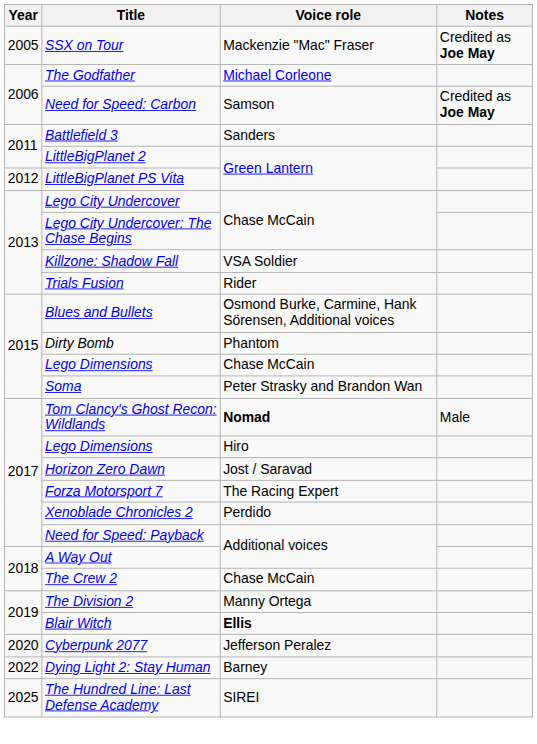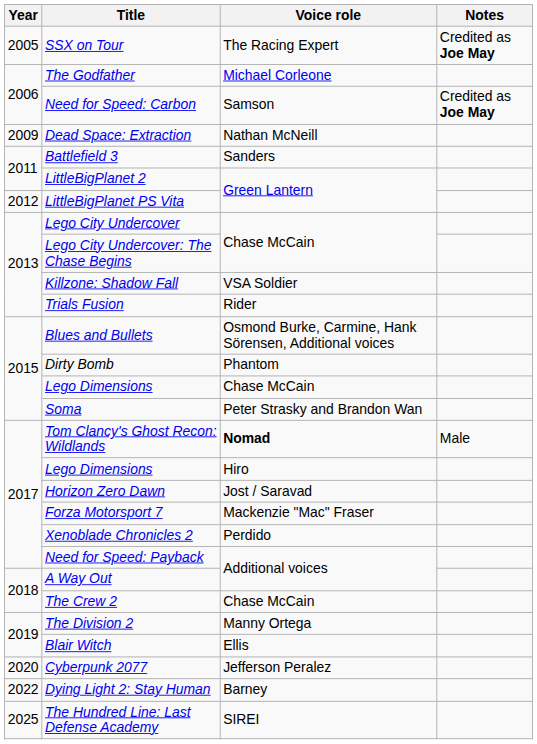 <table class="wikitable sortable">
 <tr>
 <th>Year</th>
 <th>Title</th>
 <th>Voice role</th>
 <th class="unsortable">Notes</th>
 </tr>
 <tr>
 <td>2005</td>
 <td><em><a href='#'>SSX on Tour</a></em></td>
-<td>Mackenzie "Mac" Fraser</td>
+<td>The Racing Expert</td>
 <td>Credited as <strong>Joe May</strong></td>
 </tr>
 <tr>
 <td rowspan="2">2006</td>
 <td data-sort-value="Godfather, The"><em><a href='#'>The Godfather</a></em></td>
 <td><a href='#'>Michael Corleone</a></td>
 <td></td>
 </tr>
 <tr>
 <td><em><a href='#'>Need for Speed: Carbon</a></em></td>
 <td>Samson</td>
 <td>Credited as <strong>Joe May</strong></td>
+</tr>
+<tr>
+<td>2009</td>
+<td><em><a href='#'>Dead Space: Extraction</a></em></td>
+<td>Nathan McNeill</td>
+<td></td>
 </tr>
 <tr>
 <td rowspan="2">2011</td>
 <td><em><a href='#'>Battlefield 3</a></em></td>
 <td>Sanders</td>
 <td></td>
 </tr>
 <tr>
 <td><em><a href='#'>LittleBigPlanet 2</a></em></td>
 <td rowspan = "2"><a href='#'>Green Lantern</a></td>
 <td></td>
 </tr>
 <tr>
 <td>2012</td>
 <td><em><a href='#'>LittleBigPlanet PS Vita</a></em></td>
 <td></td>
 </tr>
 <tr>
 <td rowspan = "4">2013</td>
 <td><em><a href='#'>Lego City Undercover</a></em></td>
 <td rowspan="2">Chase McCain</td>
 <td></td>
 </tr>
 <tr>
 <td><em><a href='#'>Lego City Undercover: The Chase Begins</a></em></td>
 <td></td>
 </tr>
 <tr>
 <td><em><a href='#'>Killzone: Shadow Fall</a></em></td>
 <td>VSA Soldier</td>
 <td></td>
 </tr>
 <tr>
 <td><em><a href='#'>Trials Fusion</a></em></td>
 <td>Rider</td>
 <td></td>
 </tr>
 <tr>
 <td rowspan = "4">2015</td>
 <td><em><a href='#'>Blues and Bullets</a></em></td>
 <td>Osmond Burke, Carmine, Hank Sörensen, Additional voices</td>
 <td></td>
 </tr>
 <tr>
 <td><em>Dirty Bomb</em></td>
 <td>Phantom</td>
 <td></td>
 </tr>
 <tr>
 <td><em><a href='#'>Lego Dimensions</a></em></td>
 <td>Chase McCain</td>
 <td></td>
 </tr>
 <tr>
 <td><em><a href='#'>Soma</a></em></td>
 <td>Peter Strasky and Brandon Wan</td>
 <td></td>
 </tr>
 <tr>
 <td rowspan = "6">2017</td>
 <td><em><a href='#'>Tom Clancy's Ghost Recon: Wildlands</a></em></td>
 <td><strong>Nomad</strong></td>
 <td>Male</td>
 </tr>
 <tr>
 <td><em><a href='#'>Lego Dimensions</a></em></td>
 <td>Hiro</td>
 <td></td>
 </tr>
 <tr>
 <td><em><a href='#'>Horizon Zero Dawn</a></em></td>
 <td>Jost / Saravad</td>
 <td></td>
 </tr>
 <tr>
 <td><em><a href='#'>Forza Motorsport 7</a></em></td>
-<td>The Racing Expert</td>
+<td>Mackenzie "Mac" Fraser</td>
 <td></td>
 </tr>
 <tr>
 <td><em><a href='#'>Xenoblade Chronicles 2</a></em></td>
 <td>Perdido</td>
 <td></td>
 </tr>
 <tr>
 <td><em><a href='#'>Need for Speed: Payback</a></em></td>
 <td rowspan="2">Additional voices</td>
 <td></td>
 </tr>
 <tr>
 <td rowspan = "2">2018</td>
 <td data-sort-value="Way Out, A"><em><a href='#'>A Way Out</a></em></td>
 <td></td>
 </tr>
 <tr>
 <td data-sort-value="Crew 2, The"><em><a href='#'>The Crew 2</a></em></td>
 <td>Chase McCain</td>
 <td></td>
 </tr>
 <tr>
 <td rowspan = "2">2019</td>
 <td data-sort-value="Division 2, The"><em><a href='#'>The Division 2</a></em></td>
 <td>Manny Ortega</td>
 <td></td>
 </tr>
 <tr>
 <td><em><a href='#'>Blair Witch</a></em></td>
-<td><strong>Ellis</strong></td>
+<td>Ellis</td>
 <td></td>
 </tr>
 <tr>
 <td>2020</td>
 <td><em><a href='#'>Cyberpunk 2077</a></em></td>
 <td>Jefferson Peralez</td>
 <td></td>
 </tr>
 <tr>
 <td>2022</td>
 <td><em><a href='#'>Dying Light 2: Stay Human</a></em></td>
 <td>Barney</td>
 <td></td>
 </tr>
 <tr>
 <td>2025</td>
 <td><em><a href='#'>The Hundred Line: Last Defense Academy</a></em></td>
 <td>SIREI</td>
 <td></td>
 </tr>
 </table>
